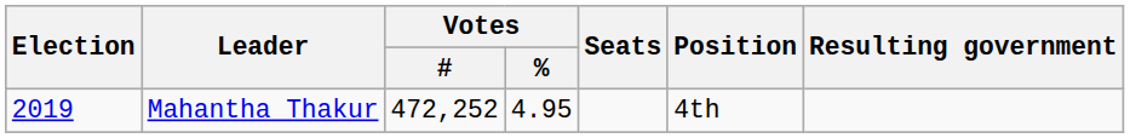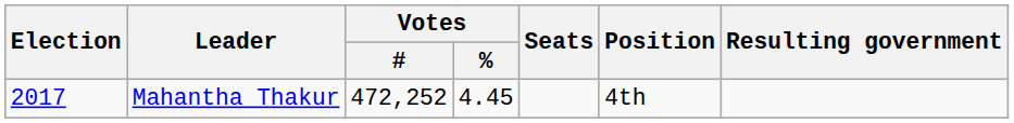 <table class="wikitable">
 <tr>
 <th rowspan="2">Election</th>
 <th rowspan="2">Leader</th>
 <th colspan="2">Votes</th>
 <th rowspan="2">Seats</th>
 <th rowspan="2">Position</th>
 <th rowspan="2">Resulting government</th>
 </tr>
 <tr>
 <th>#</th>
 <th>%</th>
 </tr>
 <tr>
-<td><a href='#'>2019</a></td>
+<td><a href='#'>2017</a></td>
 <td><a href='#'>Mahantha Thakur</a></td>
 <td>472,252</td>
-<td>4.95</td>
+<td>4.45</td>
 <td style="text-align:center;"></td>
 <td>4th</td>
 <td></td>
 </tr>
 </table>
